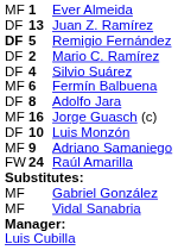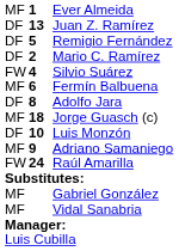 <table cellspacing="0" cellpadding="0" style="font-size:90%; margin:0.2em auto;">
 <tr>
 <th width="25"></th>
 <th width="25"></th>
 </tr>
 <tr>
 <td>MF</td>
 <td><strong>1</strong></td>
 <td> <a href='#'>Ever Almeida</a></td>
 </tr>
 <tr>
 <td>DF</td>
 <td><strong>13</strong></td>
 <td> <a href='#'>Juan Z. Ramírez</a></td>
 </tr>
 <tr>
-<td><strong>DF</strong></td>
+<td>DF</td>
 <td><strong>5</strong></td>
 <td> <a href='#'>Remigio Fernández</a></td>
 </tr>
 <tr>
 <td>DF</td>
 <td><strong>2</strong></td>
 <td> <a href='#'>Mario C. Ramírez</a></td>
 </tr>
 <tr>
-<td>DF</td>
+<td>FW</td>
 <td><strong>4</strong></td>
 <td> <a href='#'>Silvio Suárez</a></td>
 </tr>
 <tr>
 <td>MF</td>
 <td><strong>6</strong></td>
 <td> <a href='#'>Fermín Balbuena</a></td>
 </tr>
 <tr>
 <td>DF</td>
 <td><strong>8</strong></td>
 <td> <a href='#'>Adolfo Jara</a></td>
 <td></td>
 <td></td>
 </tr>
 <tr>
 <td>MF</td>
-<td><strong>16</strong></td>
+<td><strong>18</strong></td>
 <td> <a href='#'>Jorge Guasch</a> (c)</td>
 </tr>
 <tr>
 <td>DF</td>
 <td><strong>10</strong></td>
 <td> <a href='#'>Luis Monzón</a></td>
 </tr>
 <tr>
 <td>MF</td>
 <td><strong>9</strong></td>
 <td> <a href='#'>Adriano Samaniego</a></td>
 </tr>
 <tr>
 <td>FW</td>
 <td><strong>24</strong></td>
 <td> <a href='#'>Raúl Amarilla</a></td>
 <td></td>
 <td></td>
 </tr>
 <tr>
 <td colspan=3><strong>Substitutes:</strong></td>
 </tr>
 <tr>
 <td>MF</td>
 <td></td>
 <td> <a href='#'>Gabriel González</a></td>
 <td></td>
 <td></td>
 </tr>
 <tr>
 <td>MF</td>
 <td></td>
 <td> <a href='#'>Vidal Sanabria</a></td>
 <td></td>
 <td></td>
 </tr>
 <tr>
 <td colspan=3><strong>Manager:</strong></td>
 </tr>
 <tr>
 <td colspan=4> <a href='#'>Luis Cubilla</a></td>
 </tr>
 </table>
